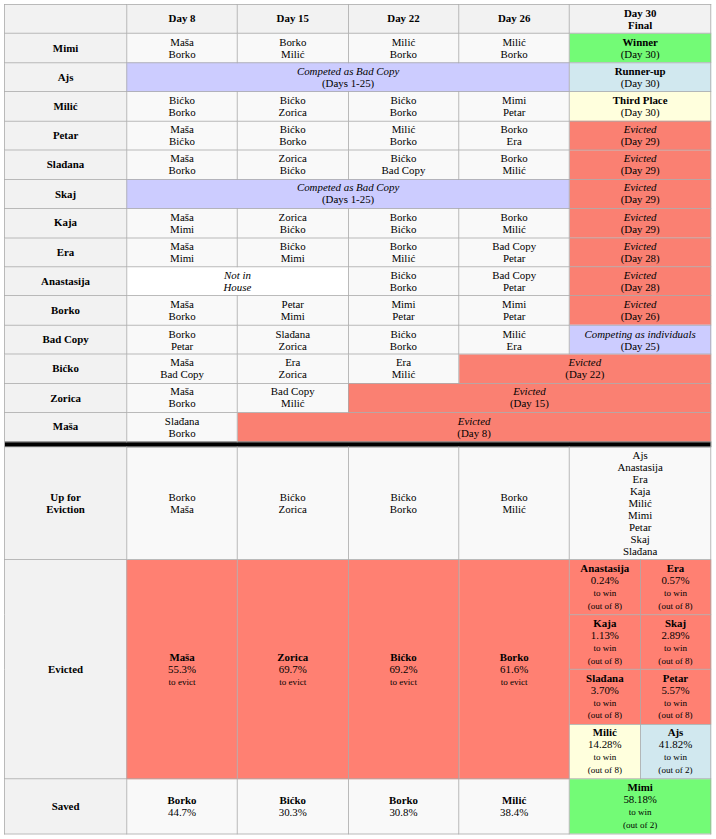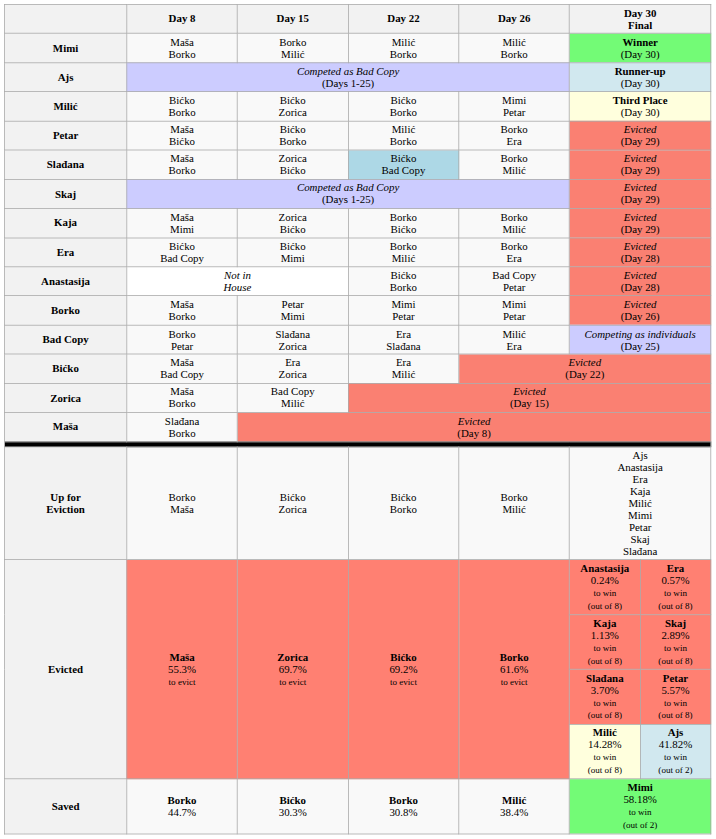 <table class="wikitable" style="text-align:center; width:100%; font-size:85%; line-height:15px">
 <tr>
 <th></th>
 <th>Day 8</th>
 <th>Day 15</th>
 <th>Day 22</th>
 <th>Day 26</th>
 <th colspan="2">Day 30<br>Final</th>
 </tr>
 <tr>
 <th>Mimi</th>
 <td>Maša<br>Borko</td>
 <td>Borko<br>Milić</td>
 <td>Milić<br>Borko</td>
 <td>Milić<br>Borko</td>
 <td colspan=2 style="background:#73FB76;"><strong>Winner</strong><br>(Day 30)</td>
 </tr>
 <tr>
 <th>Ajs </th>
 <td style="background:#CCCCFF;" colspan="4"><em>Competed as Bad Copy</em><br>(Days 1-25)</td>
 <td colspan=2 style="background:#D1E8EF;"><strong>Runner-up</strong><br>(Day 30)</td>
 </tr>
 <tr>
 <th>Milić</th>
 <td>Bićko<br>Borko</td>
 <td>Bićko<br>Zorica</td>
 <td>Bićko<br>Borko</td>
 <td>Mimi<br>Petar</td>
 <td colspan=2 style="background:#ffffdd;"><strong>Third Place</strong><br>(Day 30)</td>
 </tr>
 <tr>
 <th>Petar</th>
 <td>Maša<br>Bićko</td>
 <td>Bićko<br>Borko</td>
 <td>Milić<br>Borko</td>
 <td>Borko<br>Era</td>
 <td colspan=2  style="background:#fa8072;"><em>Evicted</em><br>(Day 29)</td>
 </tr>
 <tr>
 <th>Slađana</th>
 <td>Maša<br>Borko</td>
 <td>Zorica<br>Bićko</td>
-<td>Bićko<br>Bad Copy</td>
+<td style="background: lightblue;">Bićko<br>Bad Copy</td>
 <td>Borko<br>Milić</td>
 <td colspan=2  style="background:#fa8072;"><em>Evicted</em><br>(Day 29)</td>
 </tr>
 <tr>
 <th>Skaj </th>
 <td style="background:#CCCCFF;" colspan="4"><em>Competed as Bad Copy</em><br>(Days 1-25)</td>
 <td colspan=2  style="background:#fa8072;"><em>Evicted</em><br>(Day 29)</td>
 </tr>
 <tr>
 <th>Kaja</th>
 <td>Maša<br>Mimi</td>
 <td>Zorica<br>Bićko</td>
 <td>Borko<br>Bićko</td>
 <td>Borko<br>Milić</td>
 <td colspan=2  style="background:#fa8072;"><em>Evicted</em><br>(Day 29)</td>
 </tr>
 <tr>
 <th>Era</th>
-<td>Maša<br>Mimi</td>
+<td>Bićko<br>Bad Copy</td>
 <td>Bićko<br>Mimi</td>
 <td>Borko<br>Milić</td>
-<td>Bad Copy<br>Petar</td>
+<td>Borko<br>Era</td>
 <td colspan=2  style="background:#fa8072;"><em>Evicted</em><br>(Day 28)</td>
 </tr>
 <tr>
 <th>Anastasija</th>
 <td style="background:#FFFFFF;" colspan="2"><em>Not in<br>House</em></td>
 <td>Bićko<br>Borko</td>
 <td>Bad Copy<br>Petar</td>
 <td colspan=2  style="background:#fa8072;"><em>Evicted</em><br>(Day 28)</td>
 </tr>
 <tr>
 <th>Borko</th>
 <td>Maša<br>Borko</td>
 <td>Petar<br>Mimi</td>
 <td>Mimi<br>Petar</td>
 <td>Mimi<br>Petar</td>
 <td colspan=2  style="background:#fa8072;"><em>Evicted</em><br>(Day 26)</td>
 </tr>
 <tr>
 <th>Bad Copy</th>
 <td>Borko<br>Petar</td>
 <td>Slađana<br>Zorica</td>
-<td>Bićko<br>Borko</td>
+<td>Era<br>Slađana</td>
 <td>Milić<br>Era</td>
 <td colspan=2 style="background:#CCCCFF;"><em>Competing as individuals</em><br>(Day 25)</td>
 </tr>
 <tr>
 <th>Bićko</th>
 <td>Maša<br>Bad Copy</td>
 <td>Era<br>Zorica</td>
 <td>Era<br>Milić</td>
 <td colspan=3  style="background:#fa8072;"><em>Evicted</em><br>(Day 22)</td>
 </tr>
 <tr>
 <th>Zorica</th>
 <td>Maša<br>Borko</td>
 <td>Bad Copy<br>Milić</td>
 <td colspan=4 style="background:#fa8072;"><em>Evicted</em><br>(Day 15)</td>
 </tr>
 <tr>
 <th>Maša</th>
 <td>Slađana<br>Borko</td>
 <td colspan=5 style="background:#fa8072;"><em>Evicted</em><br>(Day 8)</td>
 </tr>
 <tr>
 <td colspan=7 style="background:#000;"></td>
 </tr>
 <tr>
 <th>Up for<br>Eviction</th>
 <td>Borko<br>Maša</td>
 <td>Bićko<br>Zorica</td>
 <td>Bićko<br>Borko</td>
 <td>Borko<br>Milić</td>
 <td colspan=2>Ajs<br>Anastasija<br>Era<br>Kaja<br>Milić<br>Mimi<br>Petar<br>Skaj<br>Slađana</td>
 </tr>
 <tr>
 <th rowspan=4>Evicted</th>
 <td rowspan=4 style="background:#FF8072"><strong>Maša</strong><br>55.3%<br><small>to evict</small></td>
 <td rowspan=4 style="background:#FF8072"><strong>Zorica</strong><br>69.7%<br><small>to evict</small></td>
 <td rowspan=4 style="background:#FF8072"><strong>Bićko</strong><br>69.2%<br><small>to evict</small></td>
 <td rowspan=4 style="background:#FF8072"><strong>Borko</strong><br>61.6%<br><small>to evict</small></td>
 <td style="background:#FF8072"><strong>Anastasija</strong><br>0.24%<br><small>to win<br>(out of 8)</small></td>
 <td style="background:#FF8072"><strong>Era</strong><br>0.57%<br><small>to win<br>(out of 8)</small></td>
 </tr>
 <tr>
 <td style="background:#FF8072; width:10%"><strong>Kaja</strong><br>1.13%<br><small>to win<br>(out of 8)</small></td>
 <td style="background:#FF8072; width:10%"><strong>Skaj</strong><br>2.89%<br><small>to win<br>(out of 8)</small></td>
 </tr>
 <tr>
 <td style="background:#FF8072"><strong>Slađana</strong><br>3.70%<br><small>to win<br>(out of 8)</small></td>
 <td style="background:#FF8072"><strong>Petar</strong><br>5.57%<br><small>to win<br>(out of 8)</small></td>
 </tr>
 <tr>
 <td style="background:#ffffdd"><strong>Milić</strong><br>14.28%<br><small>to win<br>(out of 8)</small></td>
 <td style="background:#D1E8EF"><strong>Ajs</strong><br>41.82%<br><small>to win<br>(out of 2)</small></td>
 </tr>
 <tr>
 <th>Saved</th>
 <td><strong>Borko</strong><br>44.7%</td>
 <td><strong>Bićko</strong><br>30.3%</td>
 <td><strong>Borko</strong><br>30.8%</td>
 <td><strong>Milić</strong><br>38.4%</td>
 <td colspan=2 style="background:#73FB76"><strong>Mimi</strong><br>58.18%<br><small>to win<br>(out of 2)</small></td>
 </tr>
 </table>
